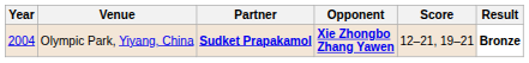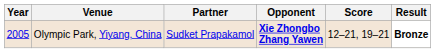 <table class="sortable wikitable" style="font-size: 90%;">
 <tr>
 <th>Year</th>
 <th>Venue</th>
 <th>Partner</th>
 <th>Opponent</th>
 <th>Score</th>
 <th>Result</th>
 </tr>
 <tr style="background:#F3E6D7">
-<td align="center"><a href='#'>2004</a></td>
+<td align="center"><a href='#'>2005</a></td>
 <td align="left">Olympic Park, <a href='#'>Yiyang, China</a></td>
-<td align="left"><strong> <a href='#'>Sudket Prapakamol</a></strong></td>
+<td align="left"> <a href='#'>Sudket Prapakamol</a></td>
 <td align="left"><strong> <a href='#'>Xie Zhongbo</a> <br>  <a href='#'>Zhang Yawen</a></strong></td>
 <td align="left">12–21, 19–21</td>
 <td style="text-align:left; background:white"> <strong>Bronze</strong></td>
 </tr>
 </table>
